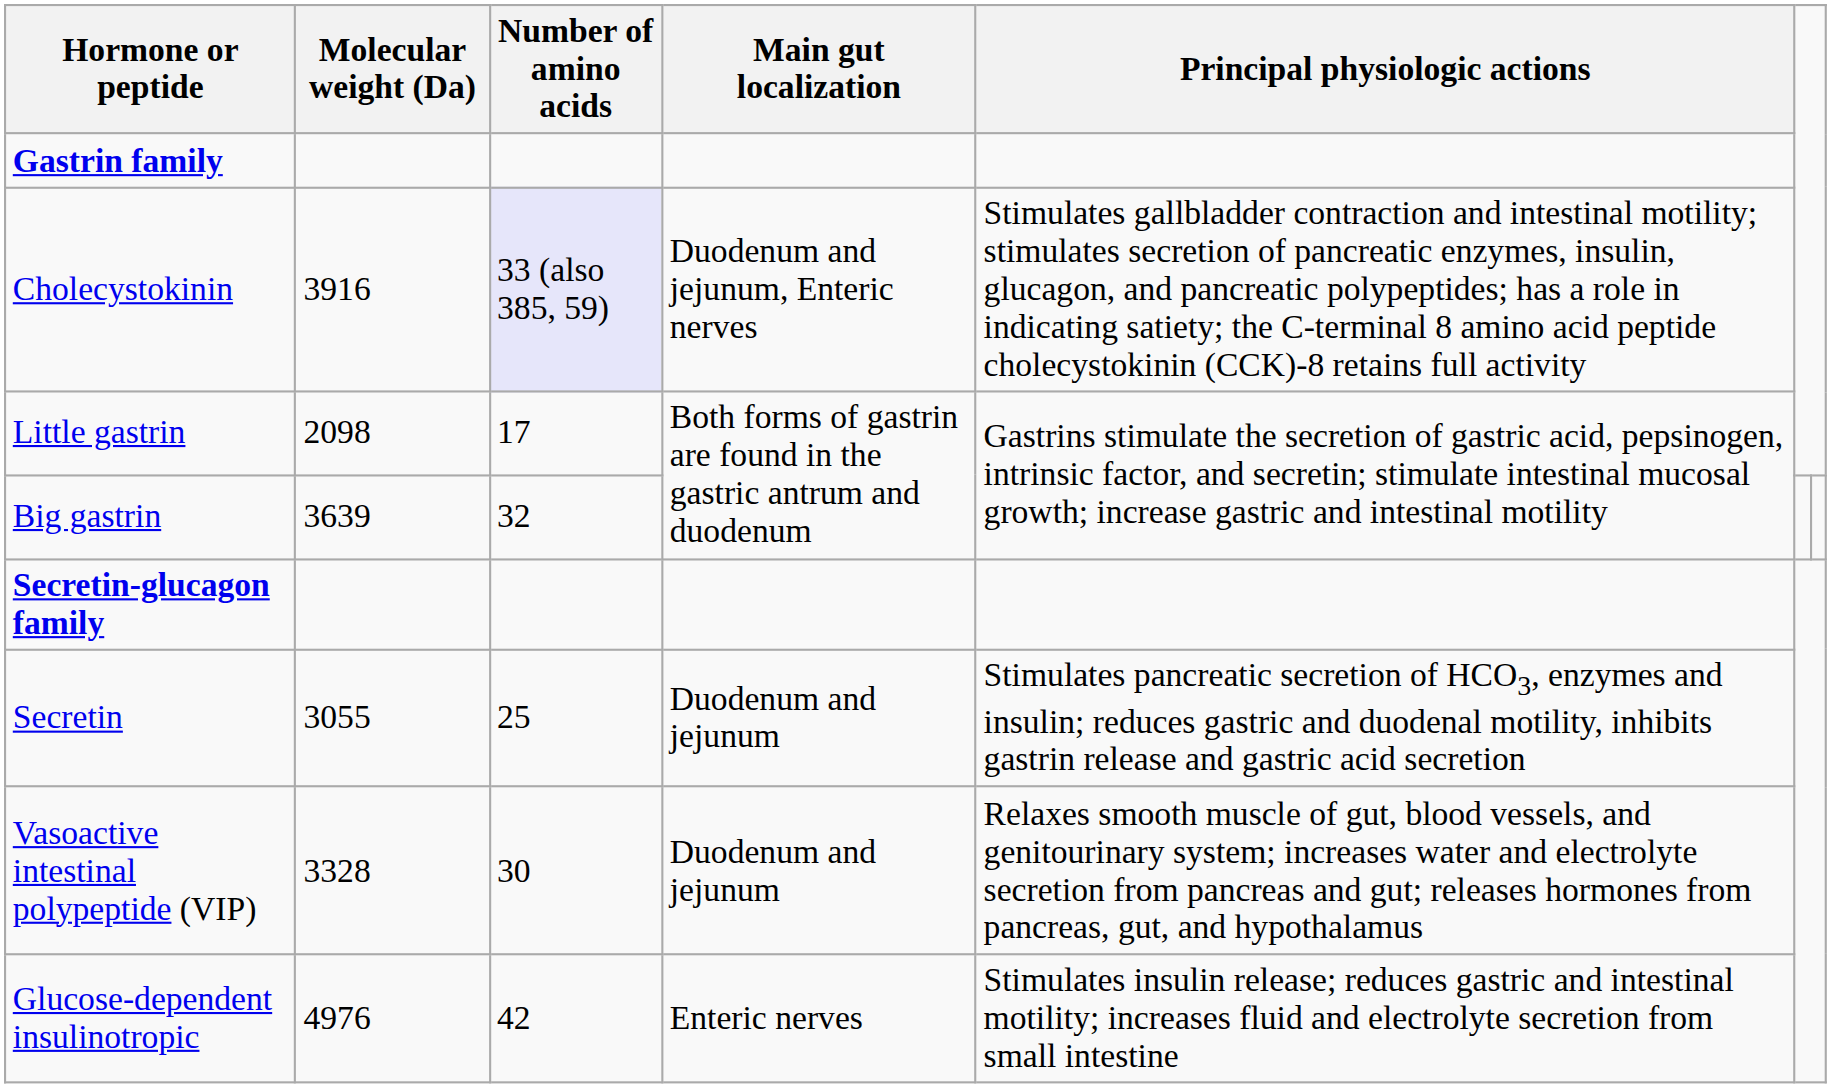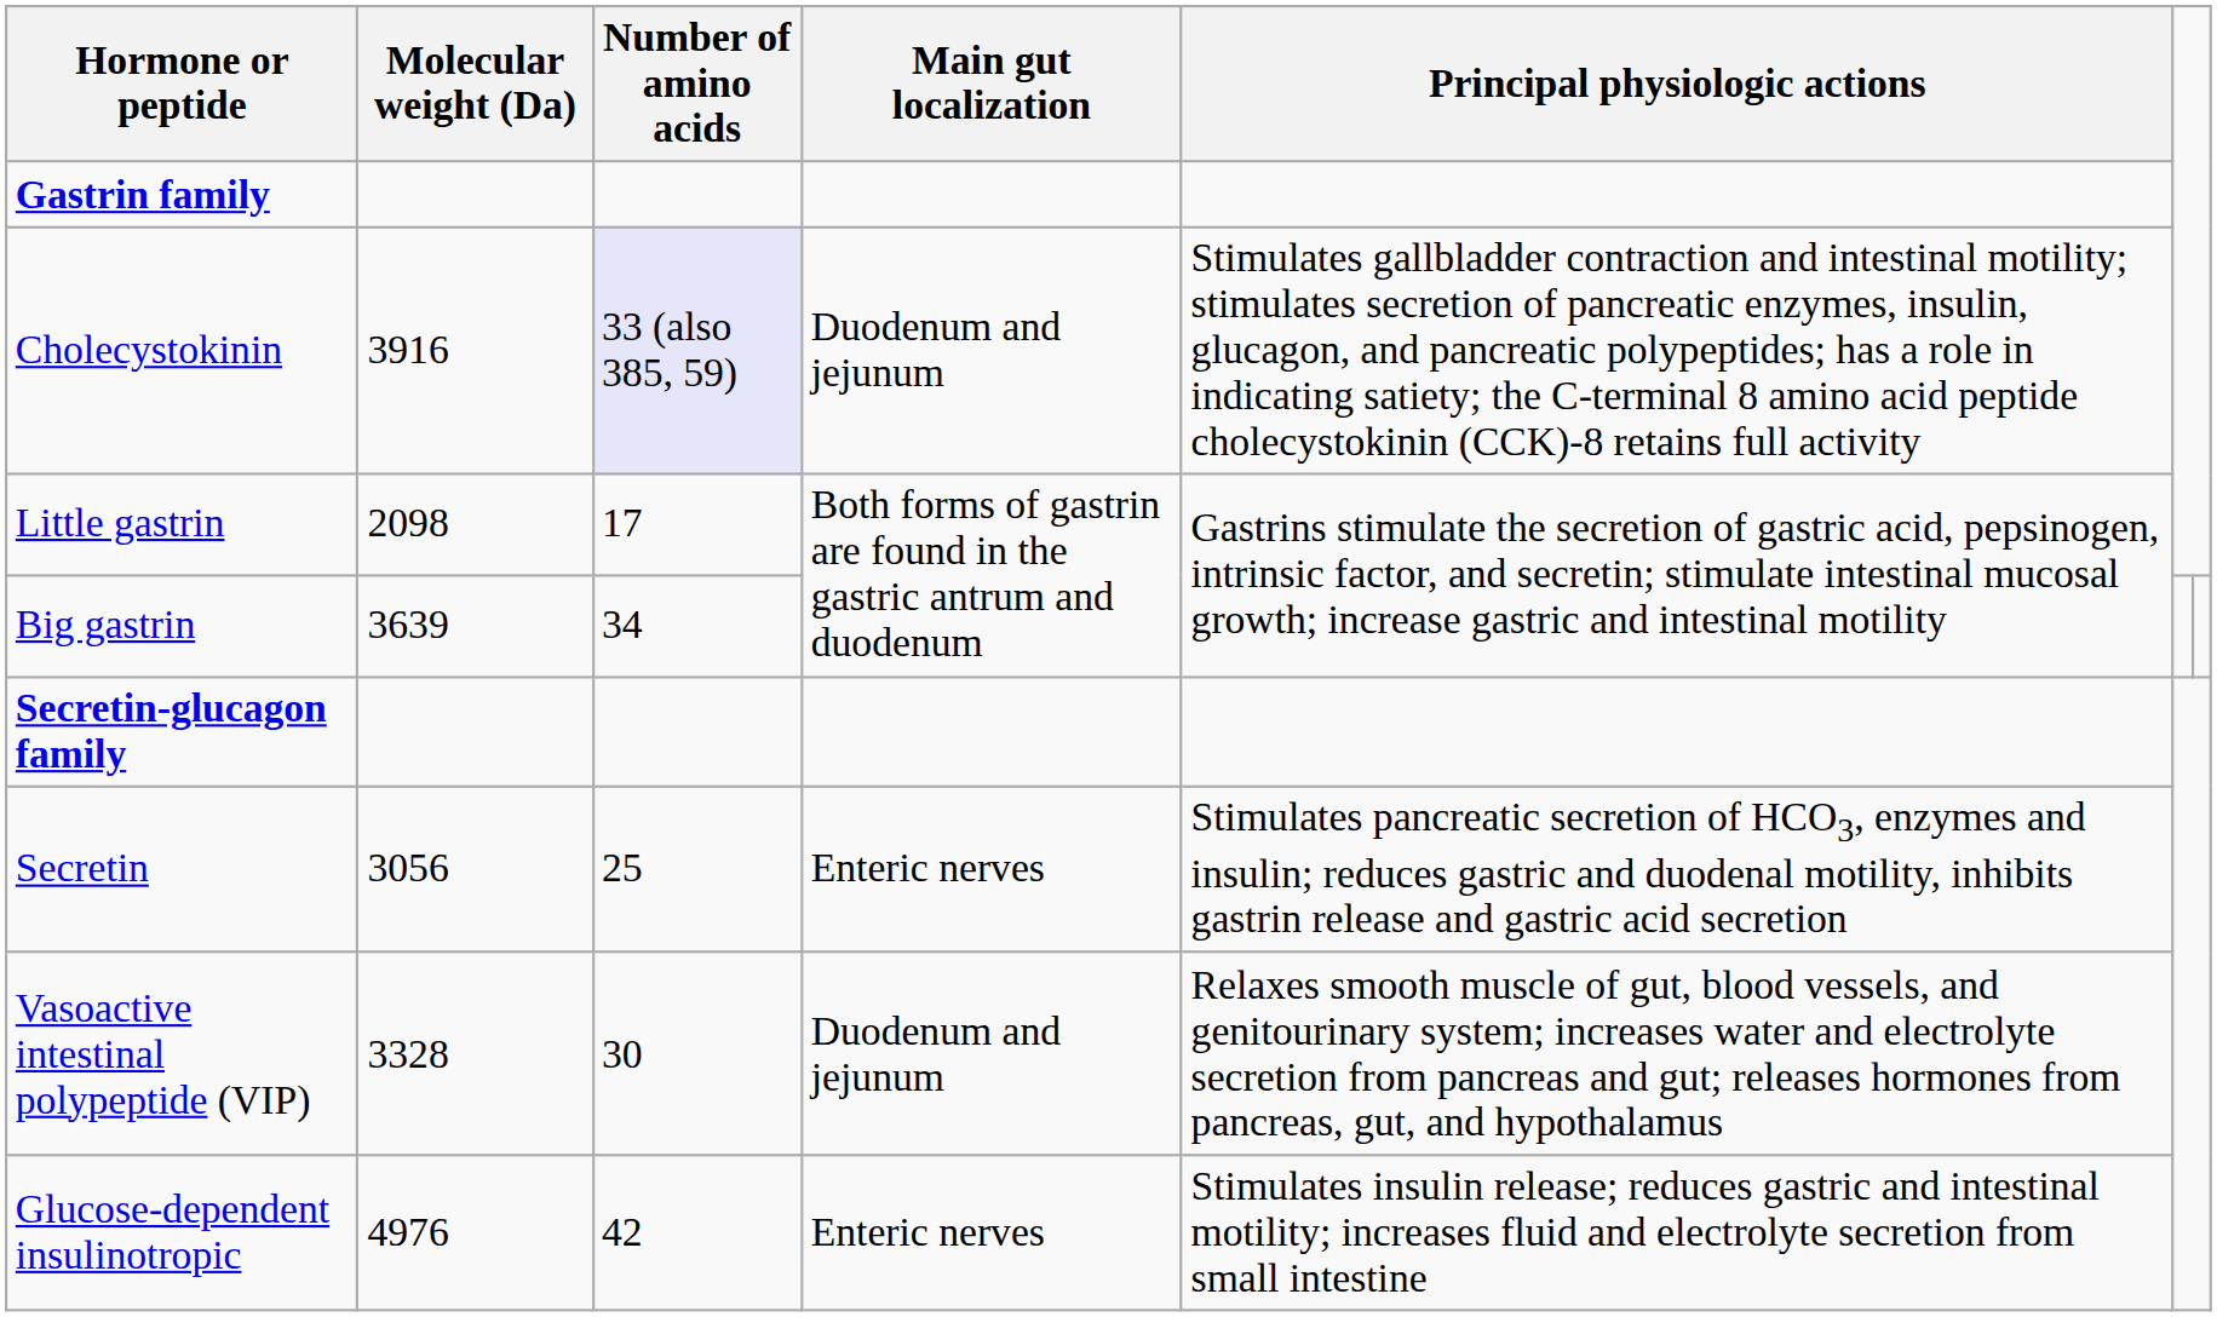 <table class="wikitable">
 <tr>
 <th>Hormone or peptide</th>
 <th>Molecular weight (Da)</th>
 <th>Number of amino acids</th>
 <th>Main gut localization</th>
 <th>Principal physiologic actions</th>
 </tr>
 <tr>
 <td><strong><a href='#'>Gastrin family</a></strong></td>
 <td></td>
 <td></td>
 <td></td>
 <td></td>
 </tr>
 <tr>
 <td><a href='#'>Cholecystokinin</a></td>
 <td>3916</td>
 <td style="background: lavender;">33 (also 385, 59)</td>
-<td>Duodenum and jejunum, Enteric nerves</td>
+<td>Duodenum and jejunum</td>
 <td>Stimulates gallbladder contraction and intestinal motility; stimulates secretion of pancreatic enzymes, insulin, glucagon, and pancreatic polypeptides; has a role in indicating satiety; the C-terminal 8 amino acid peptide cholecystokinin (CCK)-8 retains full activity</td>
 </tr>
 <tr>
 <td><a href='#'>Little gastrin</a></td>
 <td>2098</td>
 <td>17</td>
 <td rowspan="2">Both forms of gastrin are found in the gastric antrum and duodenum</td>
 <td rowspan="2">Gastrins stimulate the secretion of gastric acid, pepsinogen, intrinsic factor, and secretin; stimulate intestinal mucosal growth; increase gastric and intestinal motility</td>
 </tr>
 <tr>
 <td><a href='#'>Big gastrin</a></td>
 <td>3639</td>
-<td>32</td>
+<td>34</td>
 <td></td>
 <td></td>
 </tr>
 <tr>
 <td><strong><a href='#'>Secretin-glucagon family</a></strong></td>
 <td></td>
 <td></td>
 <td></td>
 <td></td>
 </tr>
 <tr>
 <td><a href='#'>Secretin</a></td>
-<td>3055</td>
+<td>3056</td>
 <td>25</td>
-<td>Duodenum and jejunum</td>
+<td>Enteric nerves</td>
 <td>Stimulates pancreatic secretion of HCO<sub>3</sub>, enzymes and insulin; reduces gastric and duodenal motility, inhibits gastrin release and gastric acid secretion</td>
 </tr>
 <tr>
 <td><a href='#'>Vasoactive intestinal polypeptide</a> (VIP)</td>
 <td>3328</td>
 <td>30</td>
 <td>Duodenum and jejunum</td>
 <td>Relaxes smooth muscle of gut, blood vessels, and genitourinary system; increases water and electrolyte secretion from pancreas and gut; releases hormones from pancreas, gut, and hypothalamus</td>
 </tr>
 <tr>
 <td><a href='#'>Glucose-dependent insulinotropic</a></td>
 <td>4976</td>
 <td>42</td>
 <td>Enteric nerves</td>
 <td>Stimulates insulin release; reduces gastric and intestinal motility; increases fluid and electrolyte secretion from small intestine</td>
 </tr>
 </table>
